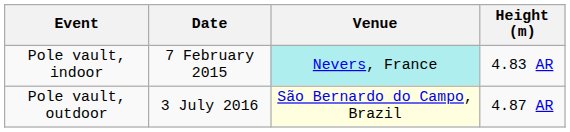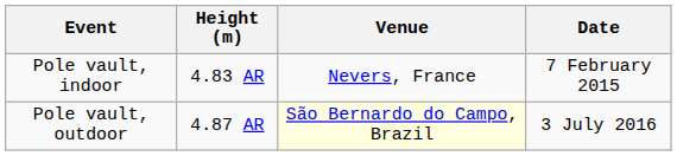 <table class="wikitable" style=" text-align:center; font-size:95%;" width="75%">
 <tr>
 <th>Event</th>
+<th>Height (m)</th>
+<th>Venue</th>
 <th>Date</th>
-<th>Venue</th>
-<th>Height (m)</th>
 </tr>
 <tr>
 <td>Pole vault, indoor</td>
+<td>4.83 <a href='#'>AR</a></td>
+<td><a href='#'>Nevers</a>, France</td>
 <td>7 February 2015</td>
-<td style="background: paleturquoise;"><a href='#'>Nevers</a>, France</td>
-<td>4.83 <a href='#'>AR</a></td>
 </tr>
 <tr>
 <td>Pole vault, outdoor</td>
+<td>4.87 <a href='#'>AR</a></td>
+<td style="background: lightyellow;"><a href='#'>São Bernardo do Campo</a>, Brazil</td>
 <td>3 July 2016</td>
-<td style="background: lightyellow;"><a href='#'>São Bernardo do Campo</a>, Brazil</td>
-<td>4.87 <a href='#'>AR</a></td>
 </tr>
 </table>
